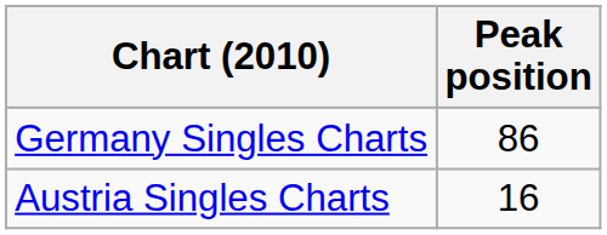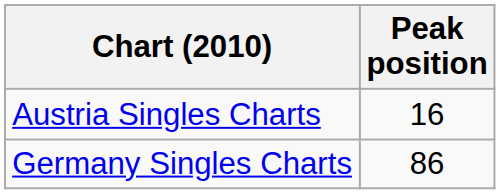 <table class="wikitable sortable">
 <tr>
 <th>Chart (2010)</th>
 <th>Peak<br>position</th>
 </tr>
 <tr>
+<td><a href='#'>Austria Singles Charts</a></td>
+<td align="center">16</td>
+</tr>
+<tr>
 <td><a href='#'>Germany Singles Charts</a></td>
 <td align="center">86</td>
 </tr>
-<tr>
-<td><a href='#'>Austria Singles Charts</a></td>
-<td align="center">16</td>
-</tr>
 </table>
